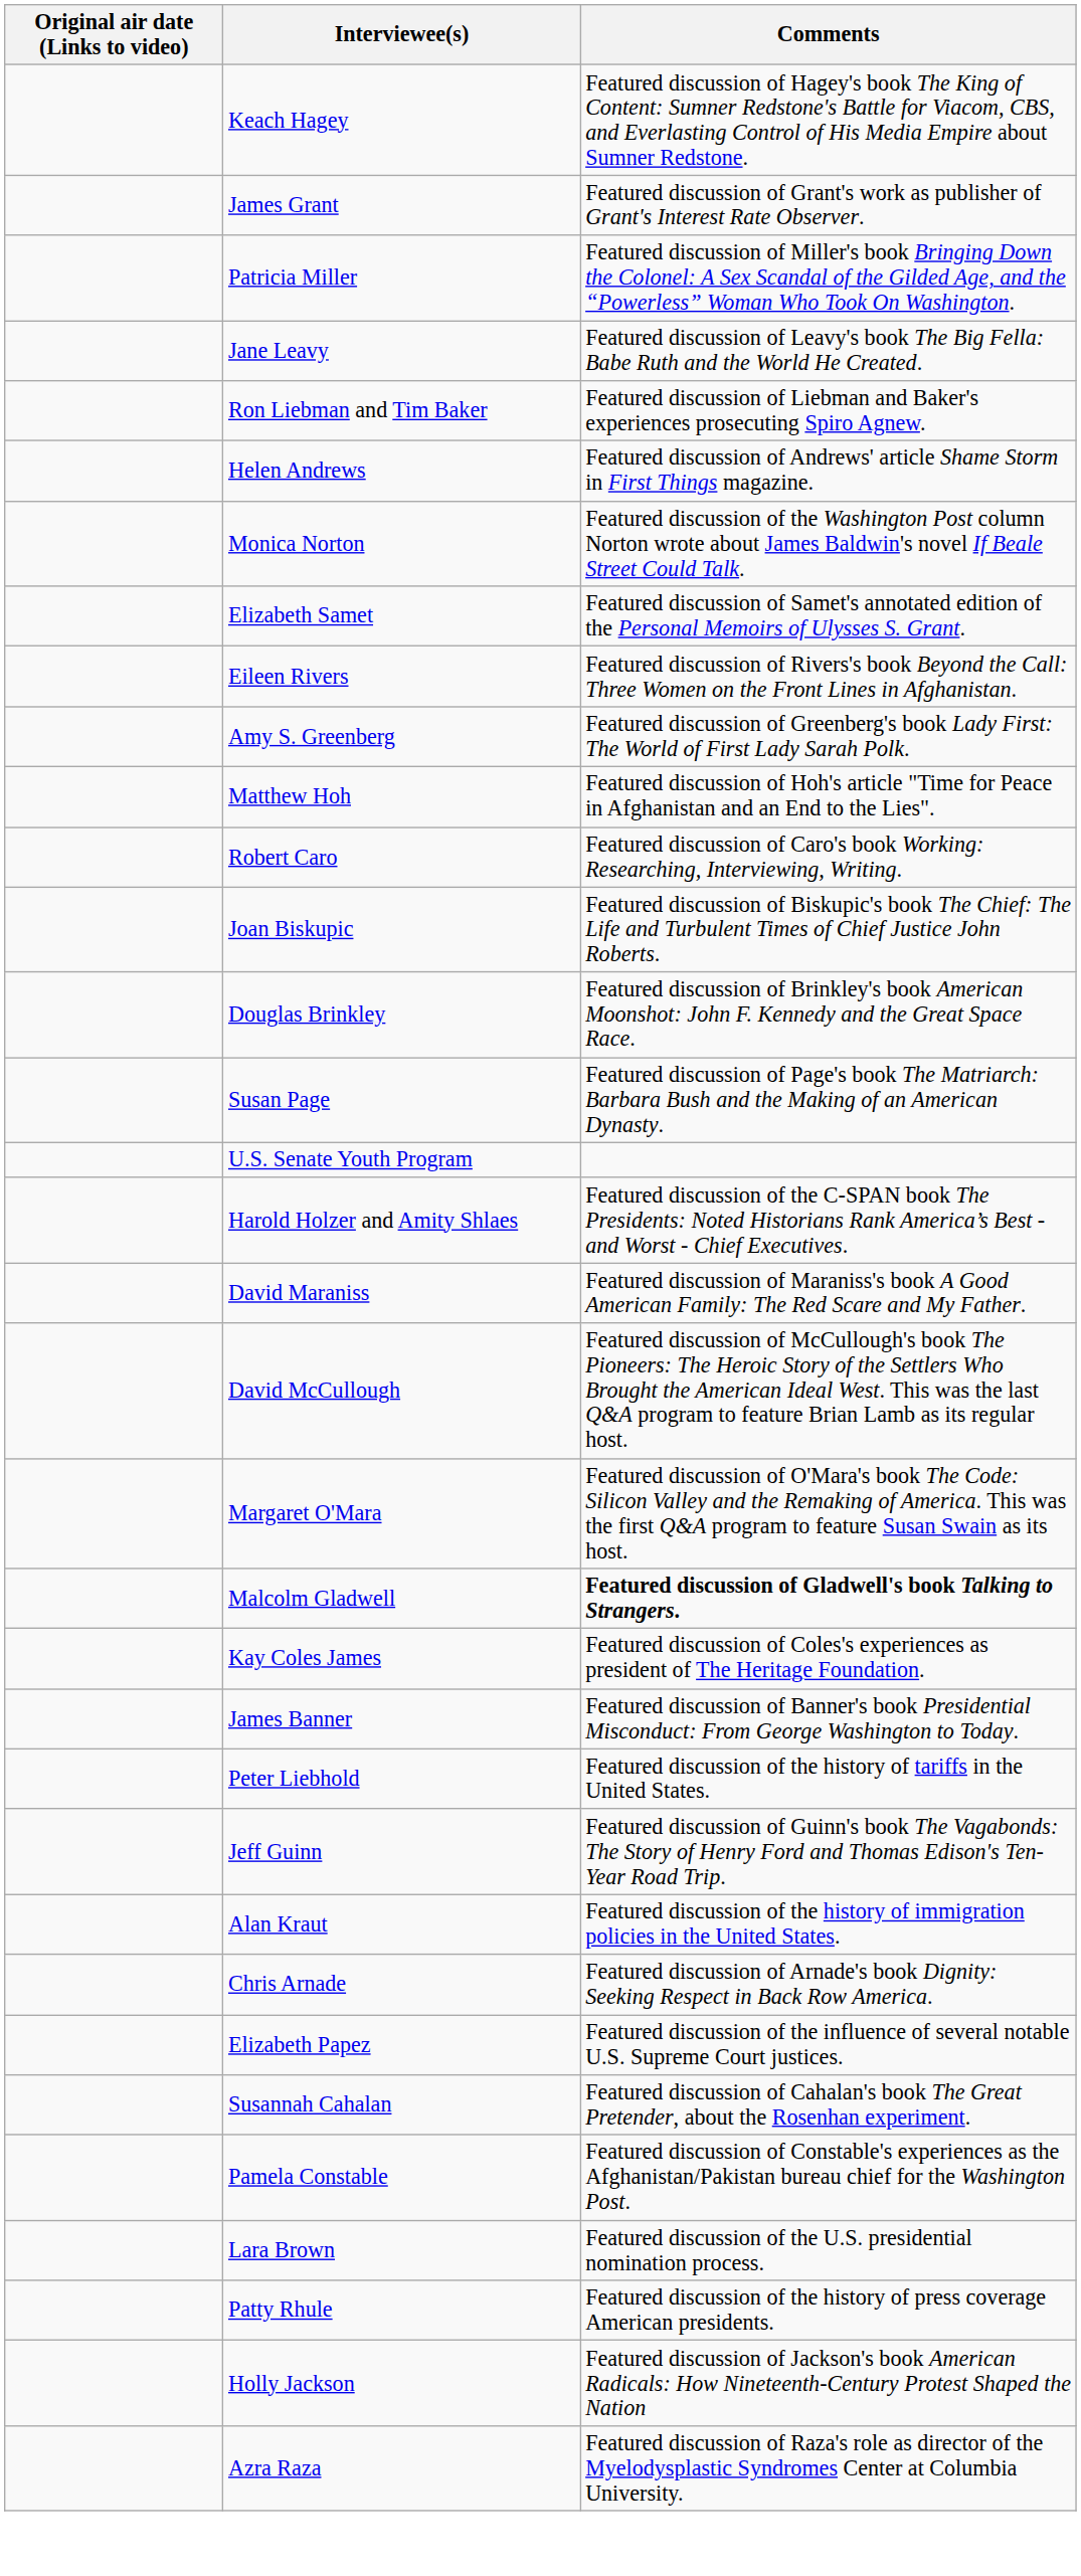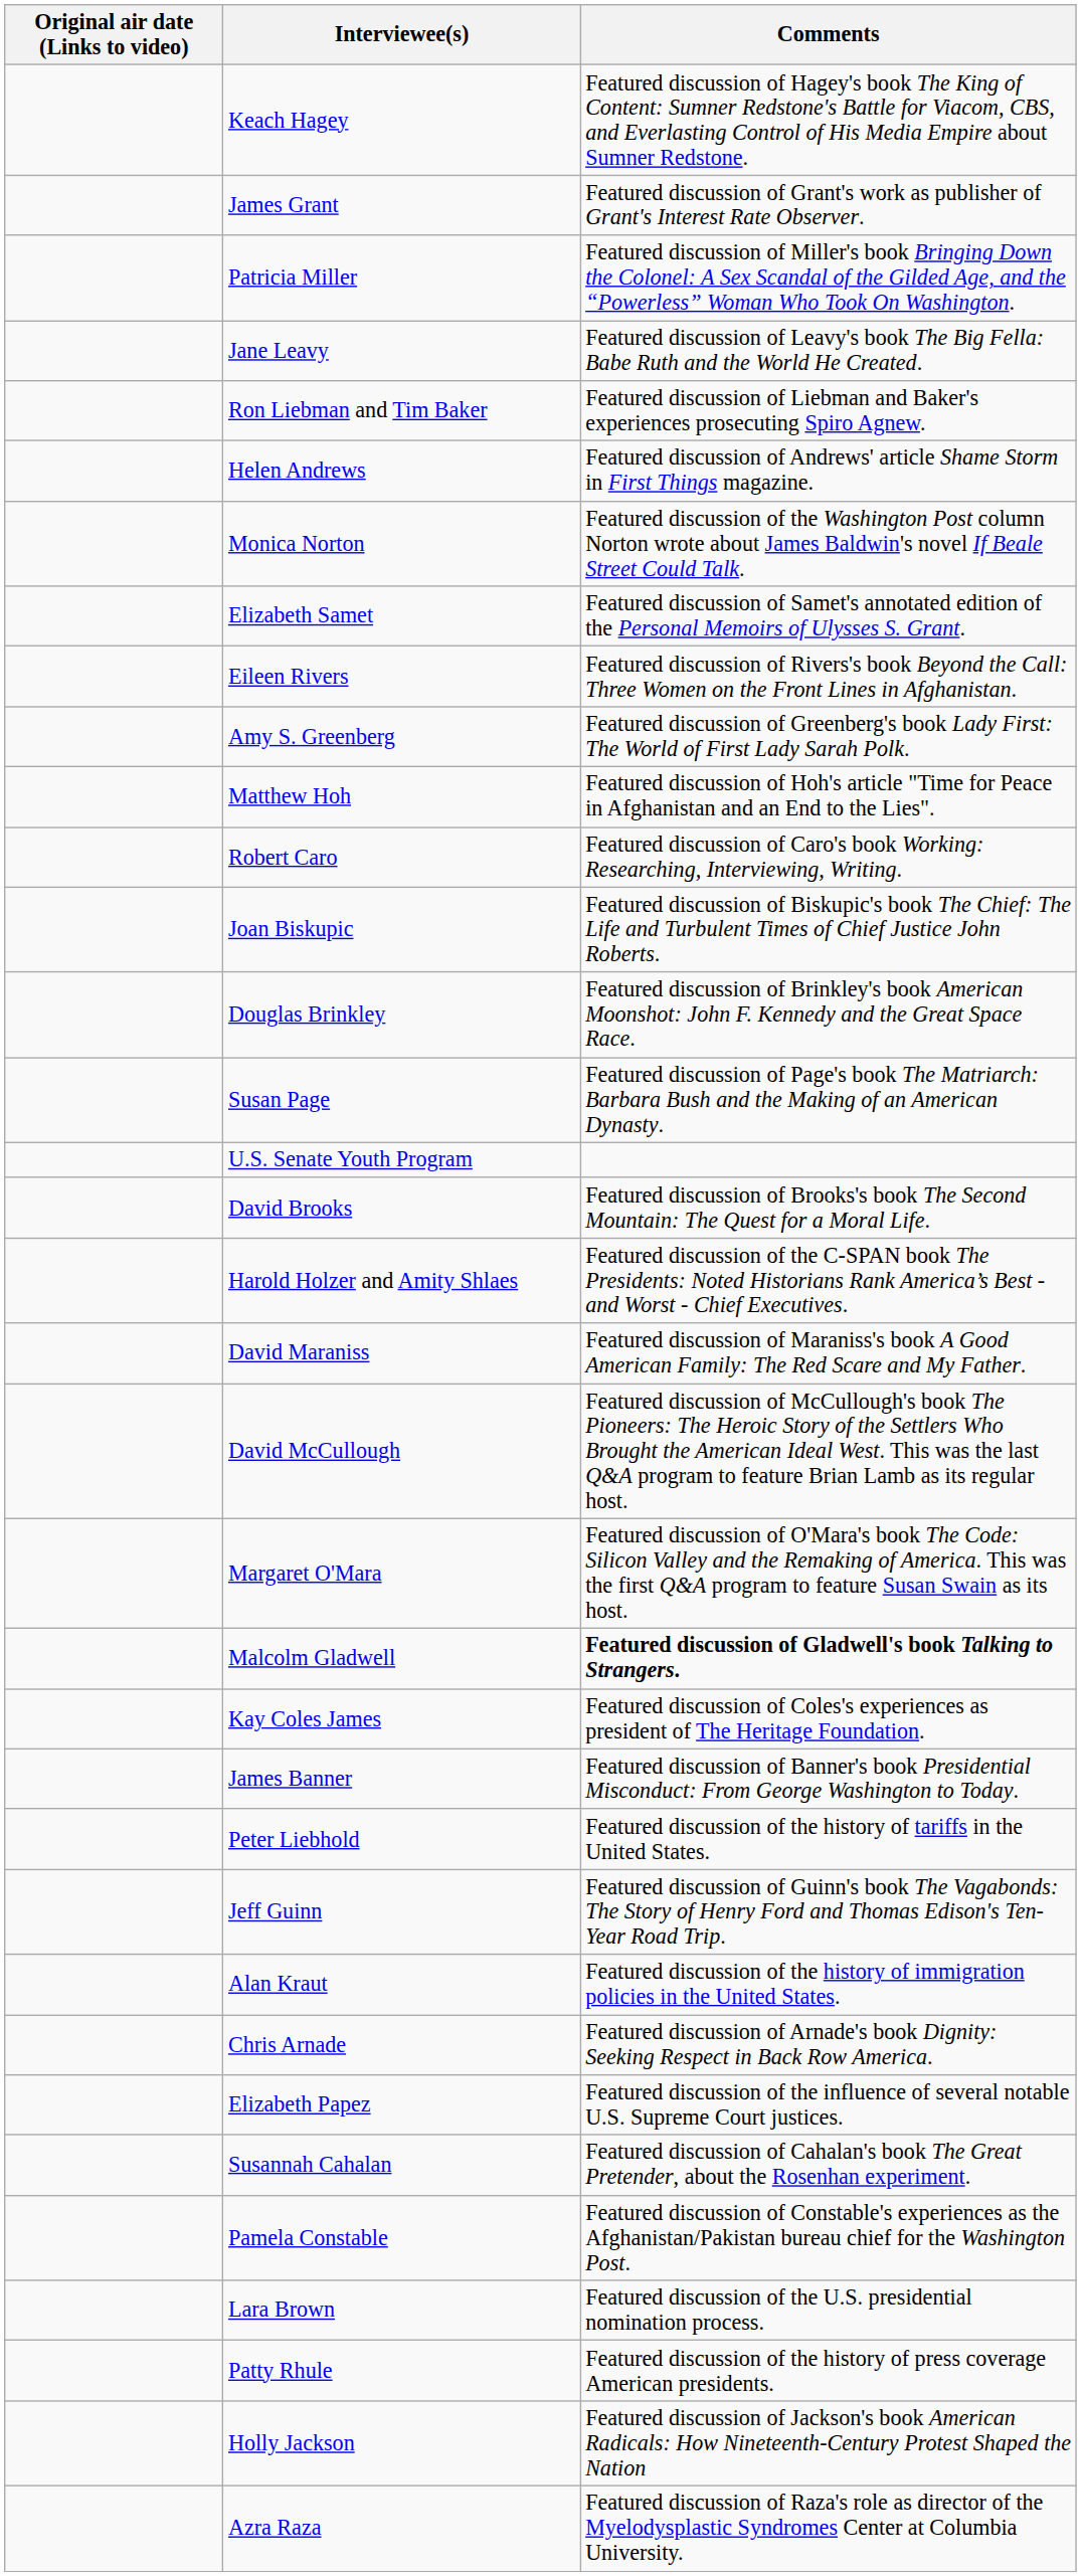 <table class="wikitable">
 <tr>
 <th width="150">Original air date<br>(Links to video)</th>
 <th width="250">Interviewee(s)</th>
 <th width="350">Comments</th>
 </tr>
 <tr>
 <td></td>
 <td><a href='#'>Keach Hagey</a></td>
 <td>Featured discussion of Hagey's book <em>The King of Content: Sumner Redstone's Battle for Viacom, CBS, and Everlasting Control of His Media Empire</em> about <a href='#'>Sumner Redstone</a>.</td>
 </tr>
 <tr>
 <td></td>
 <td><a href='#'>James Grant</a></td>
 <td>Featured discussion of Grant's work as publisher of <em>Grant's Interest Rate Observer</em>.</td>
 </tr>
 <tr>
 <td></td>
 <td><a href='#'>Patricia Miller</a></td>
 <td>Featured discussion of Miller's book <em><a href='#'>Bringing Down the Colonel: A Sex Scandal of the Gilded Age, and the “Powerless” Woman Who Took On Washington</a></em>.</td>
 </tr>
 <tr>
 <td></td>
 <td><a href='#'>Jane Leavy</a></td>
 <td>Featured discussion of Leavy's book <em>The Big Fella: Babe Ruth and the World He Created</em>.</td>
 </tr>
 <tr>
 <td></td>
 <td><a href='#'>Ron Liebman</a> and <a href='#'>Tim Baker</a></td>
 <td>Featured discussion of Liebman and Baker's experiences prosecuting <a href='#'>Spiro Agnew</a>.</td>
 </tr>
 <tr>
 <td></td>
 <td><a href='#'>Helen Andrews</a></td>
 <td>Featured discussion of Andrews' article <em>Shame Storm</em> in <em><a href='#'>First Things</a></em> magazine.</td>
 </tr>
 <tr>
 <td></td>
 <td><a href='#'>Monica Norton</a></td>
 <td>Featured discussion of the <em>Washington Post</em> column Norton wrote about <a href='#'>James Baldwin</a>'s novel <em><a href='#'>If Beale Street Could Talk</a></em>.</td>
 </tr>
 <tr>
 <td></td>
 <td><a href='#'>Elizabeth Samet</a></td>
 <td>Featured discussion of Samet's annotated edition of the <em><a href='#'>Personal Memoirs of Ulysses S. Grant</a></em>.</td>
 </tr>
 <tr>
 <td></td>
 <td><a href='#'>Eileen Rivers</a></td>
 <td>Featured discussion of Rivers's book <em>Beyond the Call: Three Women on the Front Lines in Afghanistan</em>.</td>
 </tr>
 <tr>
 <td></td>
 <td><a href='#'>Amy S. Greenberg</a></td>
 <td>Featured discussion of Greenberg's book <em>Lady First: The World of First Lady Sarah Polk</em>.</td>
 </tr>
 <tr>
 <td></td>
 <td><a href='#'>Matthew Hoh</a></td>
 <td>Featured discussion of Hoh's article "Time for Peace in Afghanistan and an End to the Lies".</td>
 </tr>
 <tr>
 <td></td>
 <td><a href='#'>Robert Caro</a></td>
 <td>Featured discussion of Caro's book <em>Working: Researching, Interviewing, Writing</em>.</td>
 </tr>
 <tr>
 <td></td>
 <td><a href='#'>Joan Biskupic</a></td>
 <td>Featured discussion of Biskupic's book <em>The Chief: The Life and Turbulent Times of Chief Justice John Roberts</em>.</td>
 </tr>
 <tr>
 <td></td>
 <td><a href='#'>Douglas Brinkley</a></td>
 <td>Featured discussion of Brinkley's book <em>American Moonshot: John F. Kennedy and the Great Space Race</em>.</td>
 </tr>
 <tr>
 <td></td>
 <td><a href='#'>Susan Page</a></td>
 <td>Featured discussion of Page's book <em>The Matriarch: Barbara Bush and the Making of an American Dynasty</em>.</td>
 </tr>
 <tr>
 <td></td>
 <td><a href='#'>U.S. Senate Youth Program</a></td>
 <td></td>
+</tr>
+<tr>
+<td></td>
+<td><a href='#'>David Brooks</a></td>
+<td>Featured discussion of Brooks's book <em>The Second Mountain: The Quest for a Moral Life</em>.</td>
 </tr>
 <tr>
 <td></td>
 <td><a href='#'>Harold Holzer</a> and <a href='#'>Amity Shlaes</a></td>
 <td>Featured discussion of the C-SPAN book <em>The Presidents: Noted Historians Rank America’s Best - and Worst - Chief Executives</em>.</td>
 </tr>
 <tr>
 <td></td>
 <td><a href='#'>David Maraniss</a></td>
 <td>Featured discussion of Maraniss's book <em>A Good American Family: The Red Scare and My Father</em>.</td>
 </tr>
 <tr>
 <td></td>
 <td><a href='#'>David McCullough</a></td>
 <td>Featured discussion of McCullough's book <em>The Pioneers: The Heroic Story of the Settlers Who Brought the American Ideal West</em>. This was the last <em>Q&A</em> program to feature Brian Lamb as its regular host.</td>
 </tr>
 <tr>
 <td></td>
 <td><a href='#'>Margaret O'Mara</a></td>
 <td>Featured discussion of O'Mara's book <em>The Code: Silicon Valley and the Remaking of America</em>. This was the first <em>Q&A</em> program to feature <a href='#'>Susan Swain</a> as its host.</td>
 </tr>
 <tr>
 <td></td>
 <td><a href='#'>Malcolm Gladwell</a></td>
 <td><strong>Featured discussion of Gladwell's book <em>Talking to Strangers</em>.</strong></td>
 </tr>
 <tr>
 <td></td>
 <td><a href='#'>Kay Coles James</a></td>
 <td>Featured discussion of Coles's experiences as president of <a href='#'>The Heritage Foundation</a>.</td>
 </tr>
 <tr>
 <td></td>
 <td><a href='#'>James Banner</a></td>
 <td>Featured discussion of Banner's book <em>Presidential Misconduct: From George Washington to Today</em>.</td>
 </tr>
 <tr>
 <td></td>
 <td><a href='#'>Peter Liebhold</a></td>
 <td>Featured discussion of the history of <a href='#'>tariffs</a> in the United States.</td>
 </tr>
 <tr>
 <td></td>
 <td><a href='#'>Jeff Guinn</a></td>
 <td>Featured discussion of Guinn's book <em>The Vagabonds: The Story of Henry Ford and Thomas Edison's Ten-Year Road Trip</em>.</td>
 </tr>
 <tr>
 <td></td>
 <td><a href='#'>Alan Kraut</a></td>
 <td>Featured discussion of the <a href='#'>history of immigration policies in the United States</a>.</td>
 </tr>
 <tr>
 <td></td>
 <td><a href='#'>Chris Arnade</a></td>
 <td>Featured discussion of Arnade's book <em>Dignity: Seeking Respect in Back Row America</em>.</td>
 </tr>
 <tr>
 <td></td>
 <td><a href='#'>Elizabeth Papez</a></td>
 <td>Featured discussion of the influence of several notable U.S. Supreme Court justices.</td>
 </tr>
 <tr>
 <td></td>
 <td><a href='#'>Susannah Cahalan</a></td>
 <td>Featured discussion of Cahalan's book <em>The Great Pretender</em>, about the <a href='#'>Rosenhan experiment</a>.</td>
 </tr>
 <tr>
 <td></td>
 <td><a href='#'>Pamela Constable</a></td>
 <td>Featured discussion of Constable's experiences as the Afghanistan/Pakistan bureau chief for the <em>Washington Post</em>.</td>
 </tr>
 <tr>
 <td></td>
 <td><a href='#'>Lara Brown</a></td>
 <td>Featured discussion of the U.S. presidential nomination process.</td>
 </tr>
 <tr>
 <td></td>
 <td><a href='#'>Patty Rhule</a></td>
 <td>Featured discussion of the history of press coverage American presidents.</td>
 </tr>
 <tr>
 <td></td>
 <td><a href='#'>Holly Jackson</a></td>
 <td>Featured discussion of Jackson's book <em>American Radicals: How Nineteenth-Century Protest Shaped the Nation</em></td>
 </tr>
 <tr>
 <td></td>
 <td><a href='#'>Azra Raza</a></td>
 <td>Featured discussion of Raza's role as director of the <a href='#'>Myelodysplastic Syndromes</a> Center at Columbia University.</td>
 </tr>
 </table>
